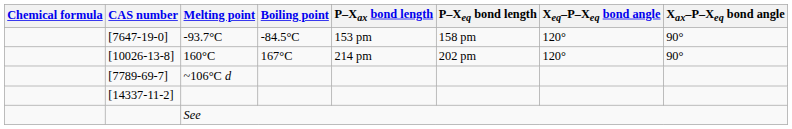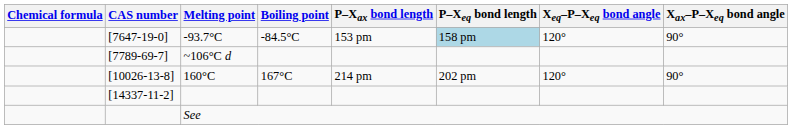 <table class="wikitable">
 <tr>
 <th><a href='#'>Chemical formula</a></th>
 <th><a href='#'>CAS number</a></th>
 <th><a href='#'>Melting point</a></th>
 <th><a href='#'>Boiling point</a></th>
 <th>P–X<sub><em>ax</em></sub> <a href='#'>bond length</a></th>
 <th>P–X<sub><em>eq</em></sub> bond length</th>
 <th>X<sub><em>eq</em></sub>–P–X<sub><em>eq</em></sub> <a href='#'>bond angle</a></th>
 <th>X<sub><em>ax</em></sub>–P–X<sub><em>eq</em></sub> bond angle</th>
 </tr>
 <tr>
 <td></td>
 <td>[7647-19-0]</td>
 <td>-93.7°C</td>
 <td>-84.5°C</td>
 <td>153 pm</td>
-<td>158 pm</td>
-<td>120°</td>
-<td>90°</td>
-</tr>
-<tr>
-<td></td>
-<td>[10026-13-8]</td>
-<td>160°C</td>
-<td>167°C</td>
-<td>214 pm</td>
-<td>202 pm</td>
+<td style="background: lightblue;">158 pm</td>
 <td>120°</td>
 <td>90°</td>
 </tr>
 <tr>
 <td></td>
 <td>[7789-69-7]</td>
 <td>~106°C <em>d</em></td>
 <td> </td>
 <td> </td>
 <td> </td>
 <td> </td>
 <td> </td>
+</tr>
+<tr>
+<td></td>
+<td>[10026-13-8]</td>
+<td>160°C</td>
+<td>167°C</td>
+<td>214 pm</td>
+<td>202 pm</td>
+<td>120°</td>
+<td>90°</td>
 </tr>
 <tr>
 <td></td>
 <td>[14337-11-2]</td>
 <td> </td>
 <td> </td>
 <td> </td>
 <td> </td>
 <td> </td>
 <td> </td>
 </tr>
 <tr>
 <td></td>
 <td> </td>
 <td colspan=6><em>See </em></td>
 </tr>
 </table>
